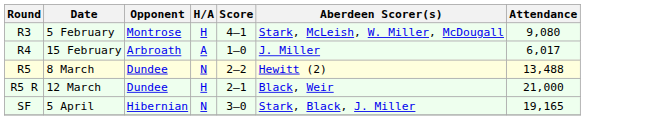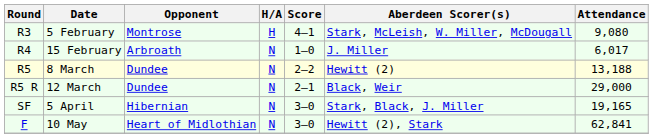 <table class="wikitable" style="text-align:center">
 <tr>
 <th>Round</th>
 <th>Date</th>
 <th>Opponent</th>
 <th>H/A</th>
 <th>Score</th>
 <th>Aberdeen Scorer(s)</th>
 <th>Attendance</th>
 </tr>
 <tr bgcolor=#EEFFEE>
 <td>R3</td>
 <td align=left>5 February</td>
 <td align=left><a href='#'>Montrose</a></td>
 <td><a href='#'>H</a></td>
 <td>4–1</td>
 <td align=left><a href='#'>Stark</a>, <a href='#'>McLeish</a>, <a href='#'>W. Miller</a>, <a href='#'>McDougall</a></td>
 <td>9,080</td>
 </tr>
 <tr bgcolor=#EEFFEE>
 <td>R4</td>
 <td align=left>15 February</td>
 <td align=left><a href='#'>Arbroath</a></td>
-<td><a href='#'>A</a></td>
+<td><a href='#'>N</a></td>
 <td>1–0</td>
 <td align=left><a href='#'>J. Miller</a></td>
 <td>6,017</td>
 </tr>
 <tr bgcolor=#FFFFDD>
 <td>R5</td>
 <td align=left>8 March</td>
 <td align=left><a href='#'>Dundee</a></td>
 <td><a href='#'>N</a></td>
 <td>2–2</td>
 <td align=left><a href='#'>Hewitt</a> (2)</td>
-<td>13,488</td>
+<td>13,188</td>
 </tr>
 <tr bgcolor=#EEFFEE>
 <td>R5 R</td>
 <td align=left>12 March</td>
 <td align=left><a href='#'>Dundee</a></td>
-<td><a href='#'>H</a></td>
+<td><a href='#'>N</a></td>
 <td>2–1</td>
 <td align=left><a href='#'>Black</a>, <a href='#'>Weir</a></td>
-<td>21,000</td>
+<td>29,000</td>
 </tr>
 <tr bgcolor=#EEFFEE>
 <td>SF</td>
 <td align=left>5 April</td>
 <td align=left><a href='#'>Hibernian</a></td>
 <td><a href='#'>N</a></td>
 <td>3–0</td>
 <td align=left><a href='#'>Stark</a>, <a href='#'>Black</a>, <a href='#'>J. Miller</a></td>
 <td>19,165</td>
 </tr>
+<tr bgcolor=#EEFFEE>
+<td><a href='#'>F</a></td>
+<td align=left>10 May</td>
+<td align=left><a href='#'>Heart of Midlothian</a></td>
+<td><a href='#'>N</a></td>
+<td>3–0</td>
+<td align=left><a href='#'>Hewitt</a> (2), <a href='#'>Stark</a></td>
+<td>62,841</td>
+</tr>
 <tr>
 </tr>
 </table>
